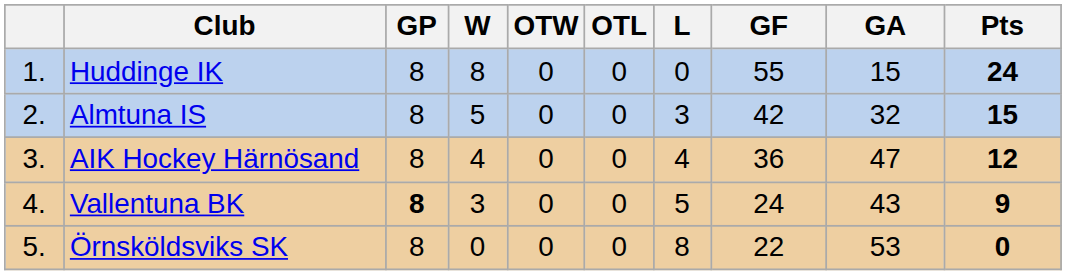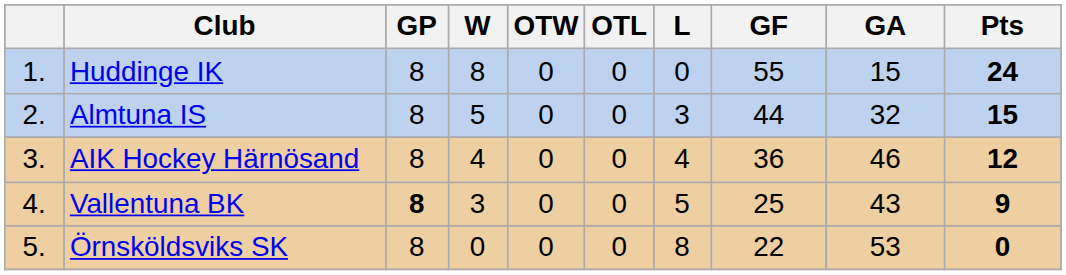 <table class="wikitable">
 <tr>
 <th width="30"></th>
 <th width="200">Club</th>
 <th width="30">GP</th>
 <th width="30">W</th>
 <th width="30">OTW</th>
 <th width="30">OTL</th>
 <th width="30">L</th>
 <th width="70">GF</th>
 <th width="70">GA</th>
 <th width="70">Pts</th>
 </tr>
 <tr bgcolor="#BCD2EE" align="center">
 <td>1.</td>
 <td align="left"><a href='#'>Huddinge IK</a></td>
 <td>8</td>
 <td>8</td>
 <td>0</td>
 <td>0</td>
 <td>0</td>
 <td>55</td>
 <td>15</td>
 <td><strong>24</strong></td>
 </tr>
 <tr bgcolor="#BCD2EE" align="center">
 <td>2.</td>
 <td align="left"><a href='#'>Almtuna IS</a></td>
 <td>8</td>
 <td>5</td>
 <td>0</td>
 <td>0</td>
 <td>3</td>
-<td>42</td>
+<td>44</td>
 <td>32</td>
 <td><strong>15</strong></td>
 </tr>
 <tr bgcolor="#EECFA1" align="center">
 <td>3.</td>
 <td align="left"><a href='#'>AIK Hockey Härnösand</a></td>
 <td>8</td>
 <td>4</td>
 <td>0</td>
 <td>0</td>
 <td>4</td>
 <td>36</td>
-<td>47</td>
+<td>46</td>
 <td><strong>12</strong></td>
 </tr>
 <tr bgcolor="#EECFA1" align="center">
 <td>4.</td>
 <td align="left"><a href='#'>Vallentuna BK</a></td>
 <td><strong>8</strong></td>
 <td>3</td>
 <td>0</td>
 <td>0</td>
 <td>5</td>
-<td>24</td>
+<td>25</td>
 <td>43</td>
 <td><strong>9</strong></td>
 </tr>
 <tr bgcolor="#EECFA1" align="center">
 <td>5.</td>
 <td align="left"><a href='#'>Örnsköldsviks SK</a></td>
 <td>8</td>
 <td>0</td>
 <td>0</td>
 <td>0</td>
 <td>8</td>
 <td>22</td>
 <td>53</td>
 <td><strong>0</strong></td>
 </tr>
 </table>
